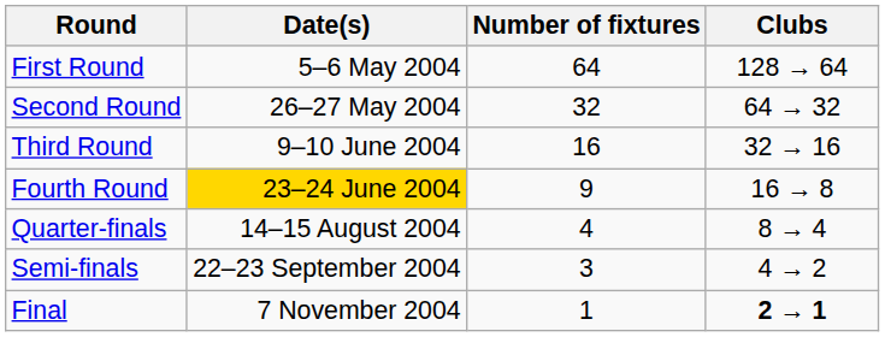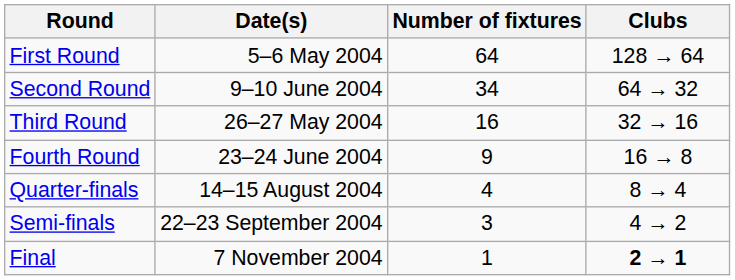 <table class="wikitable" style="text-align:center">
 <tr>
 <th>Round</th>
 <th>Date(s)</th>
 <th>Number of fixtures</th>
 <th width=100>Clubs</th>
 </tr>
 <tr>
 <td align=left><a href='#'>First Round</a></td>
 <td align=right>5–6 May 2004</td>
 <td>64</td>
 <td>128 → 64</td>
 </tr>
 <tr>
 <td align=left><a href='#'>Second Round</a></td>
-<td align=right>26–27 May 2004</td>
-<td>32</td>
+<td align=right>9–10 June 2004</td>
+<td>34</td>
 <td>64 → 32</td>
 </tr>
 <tr>
 <td align=left><a href='#'>Third Round</a></td>
-<td align=right>9–10 June 2004</td>
+<td align=right>26–27 May 2004</td>
 <td>16</td>
 <td>32 → 16</td>
 </tr>
 <tr>
 <td align=left><a href='#'>Fourth Round</a></td>
-<td align=right style="background: gold;">23–24 June 2004</td>
+<td align=right>23–24 June 2004</td>
 <td>9</td>
 <td>16 → 8</td>
 </tr>
 <tr>
 <td align=left><a href='#'>Quarter-finals</a></td>
 <td align=right>14–15 August 2004</td>
 <td>4</td>
 <td>8 → 4</td>
 </tr>
 <tr>
 <td align=left><a href='#'>Semi-finals</a></td>
 <td align=right>22–23 September 2004</td>
 <td>3</td>
 <td>4 → 2</td>
 </tr>
 <tr>
 <td align=left><a href='#'>Final</a></td>
 <td align=right>7 November 2004</td>
 <td>1</td>
 <td><strong>2 → 1</strong></td>
 </tr>
 </table>
